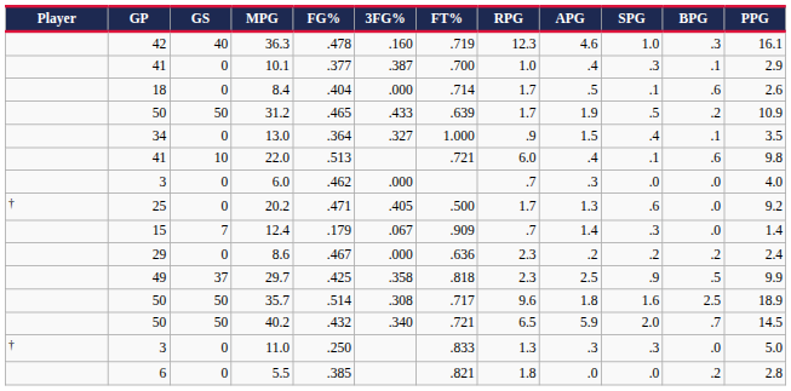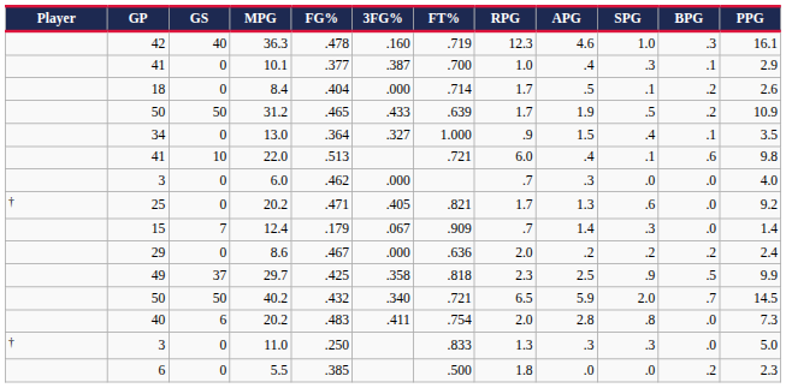 <table class="wikitable sortable" style="text-align:right; font-size: 90%">
 <tr>
 <th style="background:#1D2951; color:#FFFFFF; border-top:#DC143C 3px solid; border-bottom:#DC143C 3px solid;" width="10%">Player</th>
 <th style="background: #1D2951; color:#FFFFFF; border-top:#DC143C 3px solid; border-bottom:#DC143C 3px solid;" width="6%">GP</th>
 <th style="background: #1D2951; color:#FFFFFF; border-top:#DC143C 3px solid; border-bottom:#DC143C 3px solid;" width="6%">GS</th>
 <th style="background: #1D2951; color:#FFFFFF; border-top:#DC143C 3px solid; border-bottom:#DC143C 3px solid;" width="6%">MPG</th>
 <th style="background: #1D2951; color:#FFFFFF; border-top:#DC143C 3px solid; border-bottom:#DC143C 3px solid;" width="6%">FG%</th>
 <th style="background: #1D2951; color:#FFFFFF; border-top:#DC143C 3px solid; border-bottom:#DC143C 3px solid;" width="6%">3FG%</th>
 <th style="background: #1D2951; color:#FFFFFF; border-top:#DC143C 3px solid; border-bottom:#DC143C 3px solid;" width="6%">FT%</th>
 <th style="background: #1D2951; color:#FFFFFF; border-top:#DC143C 3px solid; border-bottom:#DC143C 3px solid;" width="6%">RPG</th>
 <th style="background: #1D2951; color:#FFFFFF; border-top:#DC143C 3px solid; border-bottom:#DC143C 3px solid;" width="6%">APG</th>
 <th style="background: #1D2951; color:#FFFFFF; border-top:#DC143C 3px solid; border-bottom:#DC143C 3px solid;" width="6%">SPG</th>
 <th style="background: #1D2951; color:#FFFFFF; border-top:#DC143C 3px solid; border-bottom:#DC143C 3px solid;" width="6%">BPG</th>
 <th style="background: #1D2951; color:#FFFFFF; border-top:#DC143C 3px solid; border-bottom:#DC143C 3px solid;" width="6%">PPG</th>
 </tr>
 <tr>
 <td style="text-align:left;"></td>
 <td>42</td>
 <td>40</td>
 <td>36.3</td>
 <td>.478</td>
 <td>.160</td>
 <td>.719</td>
 <td>12.3</td>
 <td>4.6</td>
 <td>1.0</td>
 <td>.3</td>
 <td>16.1</td>
 </tr>
 <tr>
 <td style="text-align:left;"></td>
 <td>41</td>
 <td>0</td>
 <td>10.1</td>
 <td>.377</td>
 <td>.387</td>
 <td>.700</td>
 <td>1.0</td>
 <td>.4</td>
 <td>.3</td>
 <td>.1</td>
 <td>2.9</td>
 </tr>
 <tr>
 <td style="text-align:left;"></td>
 <td>18</td>
 <td>0</td>
 <td>8.4</td>
 <td>.404</td>
 <td>.000</td>
 <td>.714</td>
 <td>1.7</td>
 <td>.5</td>
 <td>.1</td>
-<td>.6</td>
+<td>.2</td>
 <td>2.6</td>
 </tr>
 <tr>
 <td style="text-align:left;"></td>
 <td>50</td>
 <td>50</td>
 <td>31.2</td>
 <td>.465</td>
 <td>.433</td>
 <td>.639</td>
 <td>1.7</td>
 <td>1.9</td>
 <td>.5</td>
 <td>.2</td>
 <td>10.9</td>
 </tr>
 <tr>
 <td style="text-align:left;"></td>
 <td>34</td>
 <td>0</td>
 <td>13.0</td>
 <td>.364</td>
 <td>.327</td>
 <td>1.000</td>
 <td>.9</td>
 <td>1.5</td>
 <td>.4</td>
 <td>.1</td>
 <td>3.5</td>
 </tr>
 <tr>
 <td style="text-align:left;"></td>
 <td>41</td>
 <td>10</td>
 <td>22.0</td>
 <td>.513</td>
 <td></td>
 <td>.721</td>
 <td>6.0</td>
 <td>.4</td>
 <td>.1</td>
 <td>.6</td>
 <td>9.8</td>
 </tr>
 <tr>
 <td style="text-align:left;"></td>
 <td>3</td>
 <td>0</td>
 <td>6.0</td>
 <td>.462</td>
 <td>.000</td>
 <td></td>
 <td>.7</td>
 <td>.3</td>
 <td>.0</td>
 <td>.0</td>
 <td>4.0</td>
 </tr>
 <tr>
 <td style="text-align:left;"><sup>†</sup></td>
 <td>25</td>
 <td>0</td>
 <td>20.2</td>
 <td>.471</td>
 <td>.405</td>
-<td>.500</td>
+<td>.821</td>
 <td>1.7</td>
 <td>1.3</td>
 <td>.6</td>
 <td>.0</td>
 <td>9.2</td>
 </tr>
 <tr>
 <td style="text-align:left;"></td>
 <td>15</td>
 <td>7</td>
 <td>12.4</td>
 <td>.179</td>
 <td>.067</td>
 <td>.909</td>
 <td>.7</td>
 <td>1.4</td>
 <td>.3</td>
 <td>.0</td>
 <td>1.4</td>
 </tr>
 <tr>
 <td style="text-align:left;"></td>
 <td>29</td>
 <td>0</td>
 <td>8.6</td>
 <td>.467</td>
 <td>.000</td>
 <td>.636</td>
-<td>2.3</td>
+<td>2.0</td>
 <td>.2</td>
 <td>.2</td>
 <td>.2</td>
 <td>2.4</td>
 </tr>
 <tr>
 <td style="text-align:left;"></td>
 <td>49</td>
 <td>37</td>
 <td>29.7</td>
 <td>.425</td>
 <td>.358</td>
 <td>.818</td>
 <td>2.3</td>
 <td>2.5</td>
 <td>.9</td>
 <td>.5</td>
 <td>9.9</td>
 </tr>
 <tr>
 <td style="text-align:left;"></td>
 <td>50</td>
 <td>50</td>
-<td>35.7</td>
-<td>.514</td>
-<td>.308</td>
-<td>.717</td>
-<td>9.6</td>
-<td>1.8</td>
-<td>1.6</td>
-<td>2.5</td>
-<td>18.9</td>
-</tr>
-<tr>
-<td style="text-align:left;"></td>
-<td>50</td>
-<td>50</td>
 <td>40.2</td>
 <td>.432</td>
 <td>.340</td>
 <td>.721</td>
 <td>6.5</td>
 <td>5.9</td>
 <td>2.0</td>
 <td>.7</td>
 <td>14.5</td>
+</tr>
+<tr>
+<td style="text-align:left;"></td>
+<td>40</td>
+<td>6</td>
+<td>20.2</td>
+<td>.483</td>
+<td>.411</td>
+<td>.754</td>
+<td>2.0</td>
+<td>2.8</td>
+<td>.8</td>
+<td>.0</td>
+<td>7.3</td>
 </tr>
 <tr>
 <td style="text-align:left;"><sup>†</sup></td>
 <td>3</td>
 <td>0</td>
 <td>11.0</td>
 <td>.250</td>
 <td></td>
 <td>.833</td>
 <td>1.3</td>
 <td>.3</td>
 <td>.3</td>
 <td>.0</td>
 <td>5.0</td>
 </tr>
 <tr>
 <td style="text-align:left;"></td>
 <td>6</td>
 <td>0</td>
 <td>5.5</td>
 <td>.385</td>
 <td></td>
-<td>.821</td>
+<td>.500</td>
 <td>1.8</td>
 <td>.0</td>
 <td>.0</td>
 <td>.2</td>
-<td>2.8</td>
+<td>2.3</td>
 </tr>
 </table>
